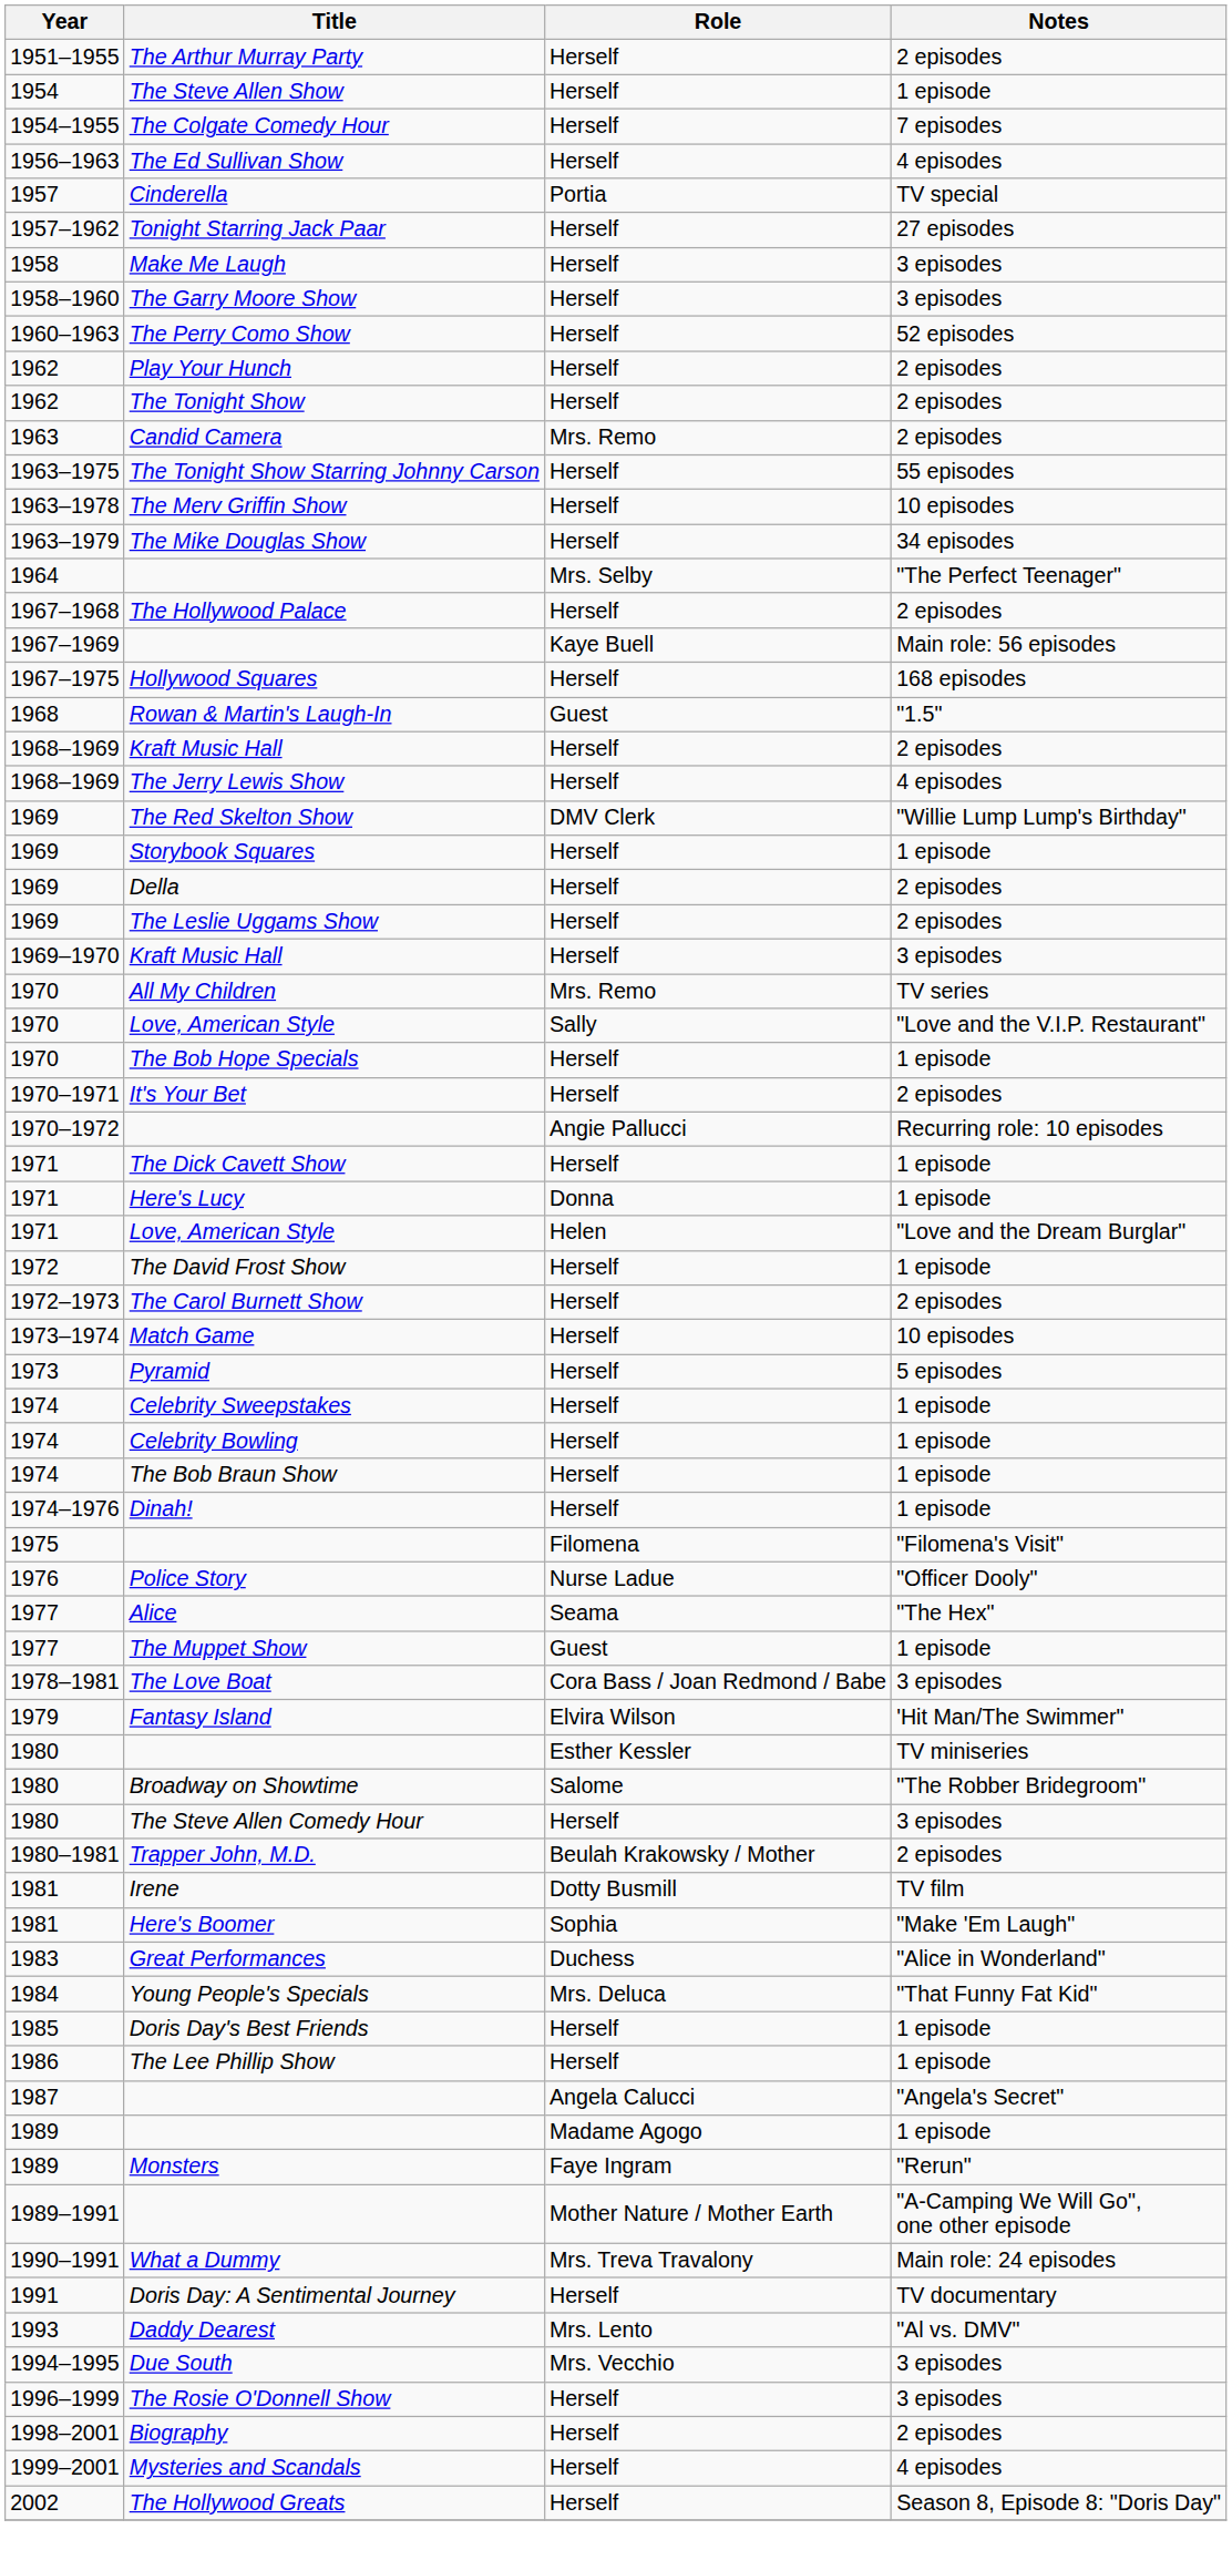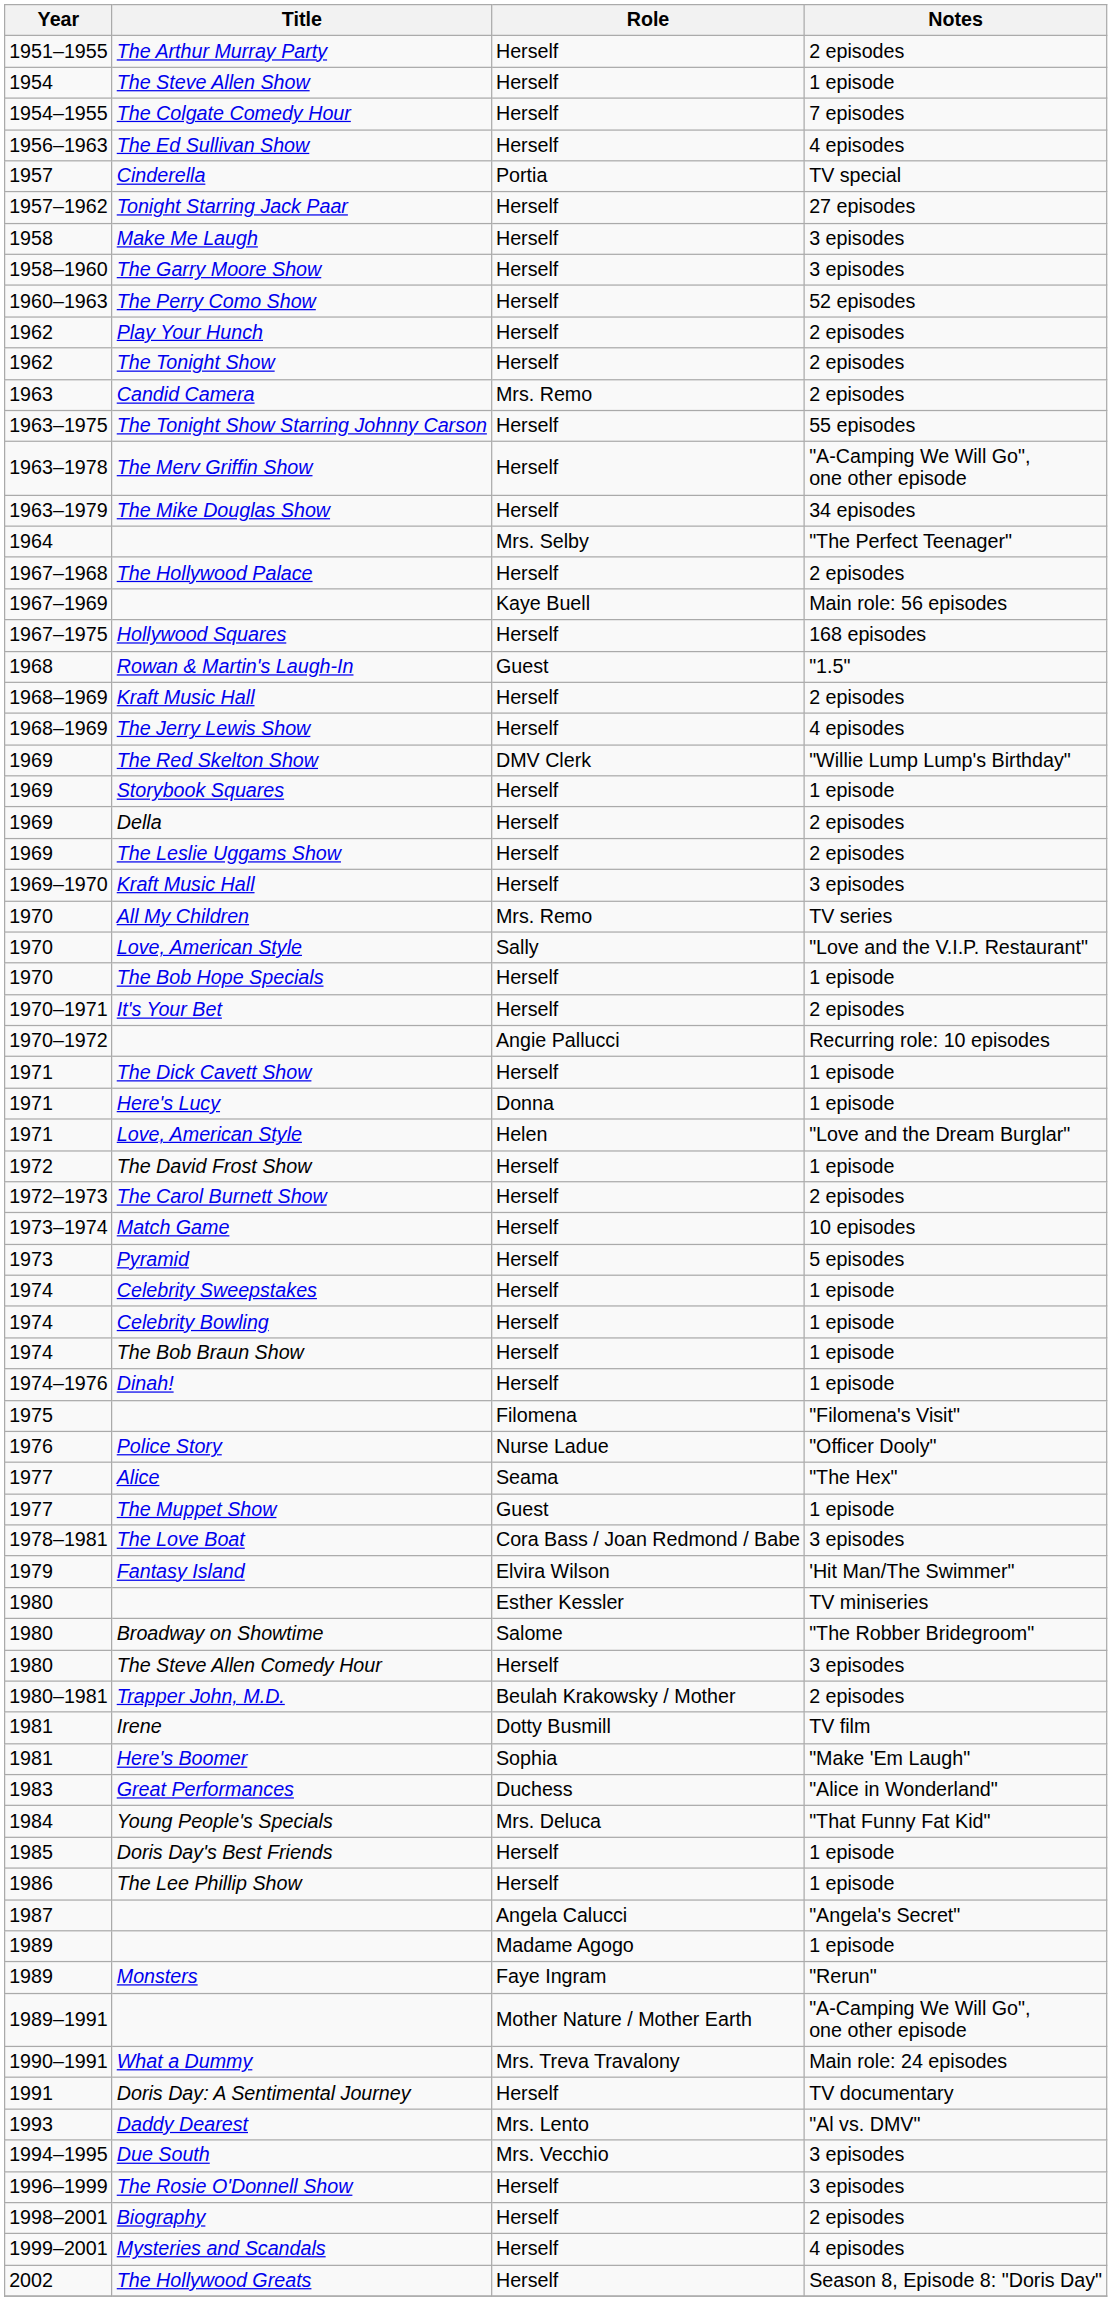 <table class="wikitable sortable">
 <tr>
 <th>Year</th>
 <th>Title</th>
 <th>Role</th>
 <th class="unsortable">Notes</th>
 </tr>
 <tr>
 <td>1951–1955</td>
 <td><em><a href='#'>The Arthur Murray Party</a></em></td>
 <td>Herself</td>
 <td>2 episodes</td>
 </tr>
 <tr>
 <td>1954</td>
 <td><em><a href='#'>The Steve Allen Show</a></em></td>
 <td>Herself</td>
 <td>1 episode</td>
 </tr>
 <tr>
 <td>1954–1955</td>
 <td><em><a href='#'>The Colgate Comedy Hour</a></em></td>
 <td>Herself</td>
 <td>7 episodes</td>
 </tr>
 <tr>
 <td>1956–1963</td>
 <td><em><a href='#'>The Ed Sullivan Show</a></em></td>
 <td>Herself</td>
 <td>4 episodes</td>
 </tr>
 <tr>
 <td>1957</td>
 <td><em><a href='#'>Cinderella</a></em></td>
 <td>Portia</td>
 <td>TV special</td>
 </tr>
 <tr>
 <td>1957–1962</td>
 <td><em><a href='#'>Tonight Starring Jack Paar</a></em></td>
 <td>Herself</td>
 <td>27 episodes</td>
 </tr>
 <tr>
 <td>1958</td>
 <td><em><a href='#'>Make Me Laugh</a></em></td>
 <td>Herself</td>
 <td>3 episodes</td>
 </tr>
 <tr>
 <td>1958–1960</td>
 <td><em><a href='#'>The Garry Moore Show</a></em></td>
 <td>Herself</td>
 <td>3 episodes</td>
 </tr>
 <tr>
 <td>1960–1963</td>
 <td><em><a href='#'>The Perry Como Show</a></em></td>
 <td>Herself</td>
 <td>52 episodes</td>
 </tr>
 <tr>
 <td>1962</td>
 <td><em><a href='#'>Play Your Hunch</a></em></td>
 <td>Herself</td>
 <td>2 episodes</td>
 </tr>
 <tr>
 <td>1962</td>
 <td><em><a href='#'>The Tonight Show</a></em></td>
 <td>Herself</td>
 <td>2 episodes</td>
 </tr>
 <tr>
 <td>1963</td>
 <td><em><a href='#'>Candid Camera</a></em></td>
 <td>Mrs. Remo</td>
 <td>2 episodes</td>
 </tr>
 <tr>
 <td>1963–1975</td>
 <td><em><a href='#'>The Tonight Show Starring Johnny Carson</a></em></td>
 <td>Herself</td>
 <td>55 episodes</td>
 </tr>
 <tr>
 <td>1963–1978</td>
 <td><em><a href='#'>The Merv Griffin Show</a></em></td>
 <td>Herself</td>
-<td>10 episodes</td>
+<td>"A-Camping We Will Go",<br>one other episode</td>
 </tr>
 <tr>
 <td>1963–1979</td>
 <td><em><a href='#'>The Mike Douglas Show</a></em></td>
 <td>Herself</td>
 <td>34 episodes</td>
 </tr>
 <tr>
 <td>1964</td>
 <td><em></em></td>
 <td>Mrs. Selby</td>
 <td>"The Perfect Teenager"</td>
 </tr>
 <tr>
 <td>1967–1968</td>
 <td><em><a href='#'>The Hollywood Palace</a></em></td>
 <td>Herself</td>
 <td>2 episodes</td>
 </tr>
 <tr>
 <td>1967–1969</td>
 <td><em></em></td>
 <td>Kaye Buell</td>
 <td>Main role: 56 episodes</td>
 </tr>
 <tr>
 <td>1967–1975</td>
 <td><em><a href='#'>Hollywood Squares</a></em></td>
 <td>Herself</td>
 <td>168 episodes</td>
 </tr>
 <tr>
 <td>1968</td>
 <td><em><a href='#'>Rowan & Martin's Laugh-In</a></em></td>
 <td>Guest</td>
 <td>"1.5"</td>
 </tr>
 <tr>
 <td>1968–1969</td>
 <td><em><a href='#'>Kraft Music Hall</a></em></td>
 <td>Herself</td>
 <td>2 episodes</td>
 </tr>
 <tr>
 <td>1968–1969</td>
 <td><em><a href='#'>The Jerry Lewis Show</a></em></td>
 <td>Herself</td>
 <td>4 episodes</td>
 </tr>
 <tr>
 <td>1969</td>
 <td><em><a href='#'>The Red Skelton Show</a></em></td>
 <td>DMV Clerk</td>
 <td>"Willie Lump Lump's Birthday"</td>
 </tr>
 <tr>
 <td>1969</td>
 <td><em><a href='#'>Storybook Squares</a></em></td>
 <td>Herself</td>
 <td>1 episode</td>
 </tr>
 <tr>
 <td>1969</td>
 <td><em>Della</em></td>
 <td>Herself</td>
 <td>2 episodes</td>
 </tr>
 <tr>
 <td>1969</td>
 <td><em><a href='#'>The Leslie Uggams Show</a></em></td>
 <td>Herself</td>
 <td>2 episodes</td>
 </tr>
 <tr>
 <td>1969–1970</td>
 <td><em><a href='#'>Kraft Music Hall</a></em></td>
 <td>Herself</td>
 <td>3 episodes</td>
 </tr>
 <tr>
 <td>1970</td>
 <td><em><a href='#'>All My Children</a></em></td>
 <td>Mrs. Remo</td>
 <td>TV series</td>
 </tr>
 <tr>
 <td>1970</td>
 <td><em><a href='#'>Love, American Style</a></em></td>
 <td>Sally</td>
 <td>"Love and the V.I.P. Restaurant"</td>
 </tr>
 <tr>
 <td>1970</td>
 <td><em><a href='#'>The Bob Hope Specials</a></em></td>
 <td>Herself</td>
 <td>1 episode</td>
 </tr>
 <tr>
 <td>1970–1971</td>
 <td><em><a href='#'>It's Your Bet</a></em></td>
 <td>Herself</td>
 <td>2 episodes</td>
 </tr>
 <tr>
 <td>1970–1972</td>
 <td><em></em></td>
 <td>Angie Pallucci</td>
 <td>Recurring role: 10 episodes</td>
 </tr>
 <tr>
 <td>1971</td>
 <td><em><a href='#'>The Dick Cavett Show</a></em></td>
 <td>Herself</td>
 <td>1 episode</td>
 </tr>
 <tr>
 <td>1971</td>
 <td><em><a href='#'>Here's Lucy</a></em></td>
 <td>Donna</td>
 <td>1 episode</td>
 </tr>
 <tr>
 <td>1971</td>
 <td><em><a href='#'>Love, American Style</a></em></td>
 <td>Helen</td>
 <td>"Love and the Dream Burglar"</td>
 </tr>
 <tr>
 <td>1972</td>
 <td><em>The David Frost Show</em></td>
 <td>Herself</td>
 <td>1 episode</td>
 </tr>
 <tr>
 <td>1972–1973</td>
 <td><em><a href='#'>The Carol Burnett Show</a></em></td>
 <td>Herself</td>
 <td>2 episodes</td>
 </tr>
 <tr>
 <td>1973–1974</td>
 <td><em><a href='#'>Match Game</a></em></td>
 <td>Herself</td>
 <td>10 episodes</td>
 </tr>
 <tr>
 <td>1973</td>
 <td><em><a href='#'>Pyramid</a></em></td>
 <td>Herself</td>
 <td>5 episodes</td>
 </tr>
 <tr>
 <td>1974</td>
 <td><em><a href='#'>Celebrity Sweepstakes</a></em></td>
 <td>Herself</td>
 <td>1 episode</td>
 </tr>
 <tr>
 <td>1974</td>
 <td><em><a href='#'>Celebrity Bowling</a></em></td>
 <td>Herself</td>
 <td>1 episode</td>
 </tr>
 <tr>
 <td>1974</td>
 <td><em>The Bob Braun Show</em></td>
 <td>Herself</td>
 <td>1 episode</td>
 </tr>
 <tr>
 <td>1974–1976</td>
 <td><em><a href='#'>Dinah!</a></em></td>
 <td>Herself</td>
 <td>1 episode</td>
 </tr>
 <tr>
 <td>1975</td>
 <td><em></em></td>
 <td>Filomena</td>
 <td>"Filomena's Visit"</td>
 </tr>
 <tr>
 <td>1976</td>
 <td><em><a href='#'>Police Story</a></em></td>
 <td>Nurse Ladue</td>
 <td>"Officer Dooly"</td>
 </tr>
 <tr>
 <td>1977</td>
 <td><em><a href='#'>Alice</a></em></td>
 <td>Seama</td>
 <td>"The Hex"</td>
 </tr>
 <tr>
 <td>1977</td>
 <td><em><a href='#'>The Muppet Show</a></em></td>
 <td>Guest</td>
 <td>1 episode</td>
 </tr>
 <tr>
 <td>1978–1981</td>
 <td><em><a href='#'>The Love Boat</a></em></td>
 <td>Cora Bass / Joan Redmond / Babe</td>
 <td>3 episodes</td>
 </tr>
 <tr>
 <td>1979</td>
 <td><em><a href='#'>Fantasy Island</a></em></td>
 <td>Elvira Wilson</td>
 <td>'Hit Man/The Swimmer"</td>
 </tr>
 <tr>
 <td>1980</td>
 <td><em></em></td>
 <td>Esther Kessler</td>
 <td>TV miniseries</td>
 </tr>
 <tr>
 <td>1980</td>
 <td><em>Broadway on Showtime</em></td>
 <td>Salome</td>
 <td>"The Robber Bridegroom"</td>
 </tr>
 <tr>
 <td>1980</td>
 <td><em>The Steve Allen Comedy Hour</em></td>
 <td>Herself</td>
 <td>3 episodes</td>
 </tr>
 <tr>
 <td>1980–1981</td>
 <td><em><a href='#'>Trapper John, M.D.</a></em></td>
 <td>Beulah Krakowsky / Mother</td>
 <td>2 episodes</td>
 </tr>
 <tr>
 <td>1981</td>
 <td><em>Irene</em></td>
 <td>Dotty Busmill</td>
 <td>TV film</td>
 </tr>
 <tr>
 <td>1981</td>
 <td><em><a href='#'>Here's Boomer</a></em></td>
 <td>Sophia</td>
 <td>"Make 'Em Laugh"</td>
 </tr>
 <tr>
 <td>1983</td>
 <td><em><a href='#'>Great Performances</a></em></td>
 <td>Duchess</td>
 <td>"Alice in Wonderland"</td>
 </tr>
 <tr>
 <td>1984</td>
 <td><em>Young People's Specials</em></td>
 <td>Mrs. Deluca</td>
 <td>"That Funny Fat Kid"</td>
 </tr>
 <tr>
 <td>1985</td>
 <td><em>Doris Day's Best Friends</em></td>
 <td>Herself</td>
 <td>1 episode</td>
 </tr>
 <tr>
 <td>1986</td>
 <td><em>The Lee Phillip Show</em></td>
 <td>Herself</td>
 <td>1 episode</td>
 </tr>
 <tr>
 <td>1987</td>
 <td><em></em></td>
 <td>Angela Calucci</td>
 <td>"Angela's Secret"</td>
 </tr>
 <tr>
 <td>1989</td>
 <td><em></em></td>
 <td>Madame Agogo</td>
 <td>1 episode</td>
 </tr>
 <tr>
 <td>1989</td>
 <td><em><a href='#'>Monsters</a></em></td>
 <td>Faye Ingram</td>
 <td>"Rerun"</td>
 </tr>
 <tr>
 <td>1989–1991</td>
 <td><em></em></td>
 <td>Mother Nature / Mother Earth</td>
 <td>"A-Camping We Will Go",<br>one other episode</td>
 </tr>
 <tr>
 <td>1990–1991</td>
 <td><em><a href='#'>What a Dummy</a></em></td>
 <td>Mrs. Treva Travalony</td>
 <td>Main role: 24 episodes</td>
 </tr>
 <tr>
 <td>1991</td>
 <td><em>Doris Day: A Sentimental Journey</em></td>
 <td>Herself</td>
 <td>TV documentary</td>
 </tr>
 <tr>
 <td>1993</td>
 <td><em><a href='#'>Daddy Dearest</a></em></td>
 <td>Mrs. Lento</td>
 <td>"Al vs. DMV"</td>
 </tr>
 <tr>
 <td>1994–1995</td>
 <td><em><a href='#'>Due South</a></em></td>
 <td>Mrs. Vecchio</td>
 <td>3 episodes</td>
 </tr>
 <tr>
 <td>1996–1999</td>
 <td><em><a href='#'>The Rosie O'Donnell Show</a></em></td>
 <td>Herself</td>
 <td>3 episodes</td>
 </tr>
 <tr>
 <td>1998–2001</td>
 <td><em><a href='#'>Biography</a></em></td>
 <td>Herself</td>
 <td>2 episodes</td>
 </tr>
 <tr>
 <td>1999–2001</td>
 <td><em><a href='#'>Mysteries and Scandals</a></em></td>
 <td>Herself</td>
 <td>4 episodes</td>
 </tr>
 <tr>
 <td>2002</td>
 <td><em><a href='#'>The Hollywood Greats</a></em></td>
 <td>Herself</td>
 <td>Season 8, Episode 8: "Doris Day"</td>
 </tr>
 <tr>
 </tr>
 </table>
